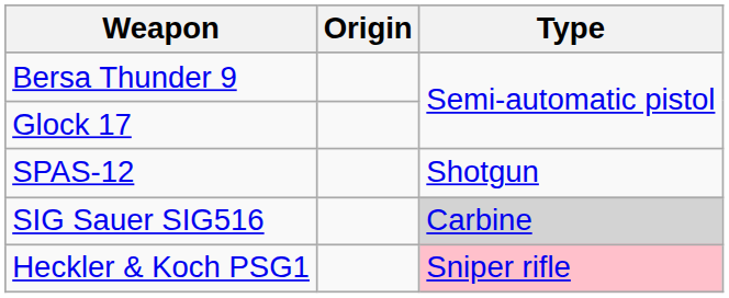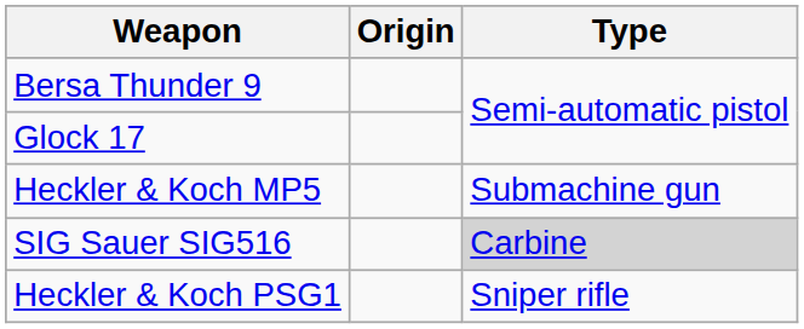 <table class="wikitable">
 <tr>
 <th>Weapon</th>
 <th>Origin</th>
 <th>Type</th>
 </tr>
 <tr>
 <td><a href='#'>Bersa Thunder 9</a></td>
 <td></td>
 <td rowspan="2"><a href='#'>Semi-automatic pistol</a></td>
 </tr>
 <tr>
 <td><a href='#'>Glock 17</a></td>
 <td></td>
 </tr>
 <tr>
-<td><a href='#'>SPAS-12</a></td>
+<td><a href='#'>Heckler & Koch MP5</a></td>
 <td></td>
-<td><a href='#'>Shotgun</a></td>
+<td><a href='#'>Submachine gun</a></td>
 </tr>
 <tr>
 <td><a href='#'>SIG Sauer SIG516</a></td>
 <td></td>
 <td style="background: lightgrey;"><a href='#'>Carbine</a></td>
 </tr>
 <tr>
 <td><a href='#'>Heckler & Koch PSG1</a></td>
 <td></td>
-<td style="background: pink;"><a href='#'>Sniper rifle</a></td>
+<td><a href='#'>Sniper rifle</a></td>
 </tr>
 </table>
